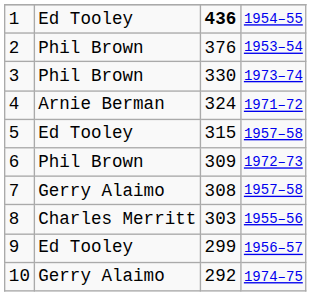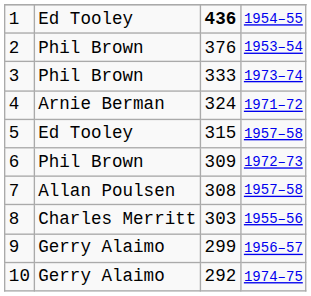 <table class="wikitable">
 <tr>
 </tr>
 <tr>
 <td>1</td>
 <td>Ed Tooley</td>
 <td><strong>436</strong></td>
 <td style="font-size:80%;"><a href='#'>1954–55</a></td>
 </tr>
 <tr>
 <td>2</td>
 <td>Phil Brown</td>
 <td>376</td>
 <td style="font-size:80%;"><a href='#'>1953–54</a></td>
 </tr>
 <tr>
 <td>3</td>
 <td>Phil Brown</td>
-<td>330</td>
+<td>333</td>
 <td style="font-size:80%;"><a href='#'>1973–74</a></td>
 </tr>
 <tr>
 <td>4</td>
 <td>Arnie Berman</td>
 <td>324</td>
 <td style="font-size:80%;"><a href='#'>1971–72</a></td>
 </tr>
 <tr>
 <td>5</td>
 <td>Ed Tooley</td>
 <td>315</td>
 <td style="font-size:80%;"><a href='#'>1957–58</a></td>
 </tr>
 <tr>
 <td>6</td>
 <td>Phil Brown</td>
 <td>309</td>
 <td style="font-size:80%;"><a href='#'>1972–73</a></td>
 </tr>
 <tr>
 <td>7</td>
-<td>Gerry Alaimo</td>
+<td>Allan Poulsen</td>
 <td>308</td>
 <td style="font-size:80%;"><a href='#'>1957–58</a></td>
 </tr>
 <tr>
 <td>8</td>
 <td>Charles Merritt</td>
 <td>303</td>
 <td style="font-size:80%;"><a href='#'>1955–56</a></td>
 </tr>
 <tr>
 <td>9</td>
-<td>Ed Tooley</td>
+<td>Gerry Alaimo</td>
 <td>299</td>
 <td style="font-size:80%;"><a href='#'>1956–57</a></td>
 </tr>
 <tr>
 <td>10</td>
 <td>Gerry Alaimo</td>
 <td>292</td>
 <td style="font-size:80%;"><a href='#'>1974–75</a></td>
 </tr>
 </table>
